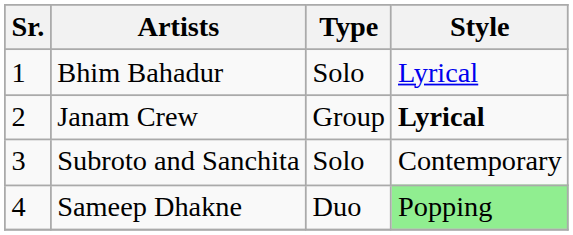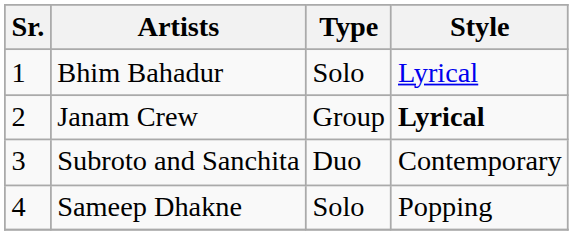 <table class=wikitable>
 <tr>
 <th>Sr.</th>
 <th>Artists</th>
 <th>Type</th>
 <th>Style</th>
 </tr>
 <tr>
 <td>1</td>
 <td>Bhim Bahadur</td>
 <td>Solo</td>
 <td><a href='#'>Lyrical</a></td>
 </tr>
 <tr>
 <td>2</td>
 <td>Janam Crew</td>
 <td>Group</td>
 <td Lyrical dance><strong>Lyrical</strong></td>
 </tr>
 <tr>
 <td>3</td>
 <td>Subroto and Sanchita</td>
-<td>Solo</td>
+<td>Duo</td>
 <td Contemporary dance>Contemporary</td>
 </tr>
 <tr>
 <td>4</td>
 <td>Sameep Dhakne</td>
-<td>Duo</td>
-<td style="background: lightgreen;">Popping</td>
+<td>Solo</td>
+<td>Popping</td>
 </tr>
 <tr>
 </tr>
 </table>
